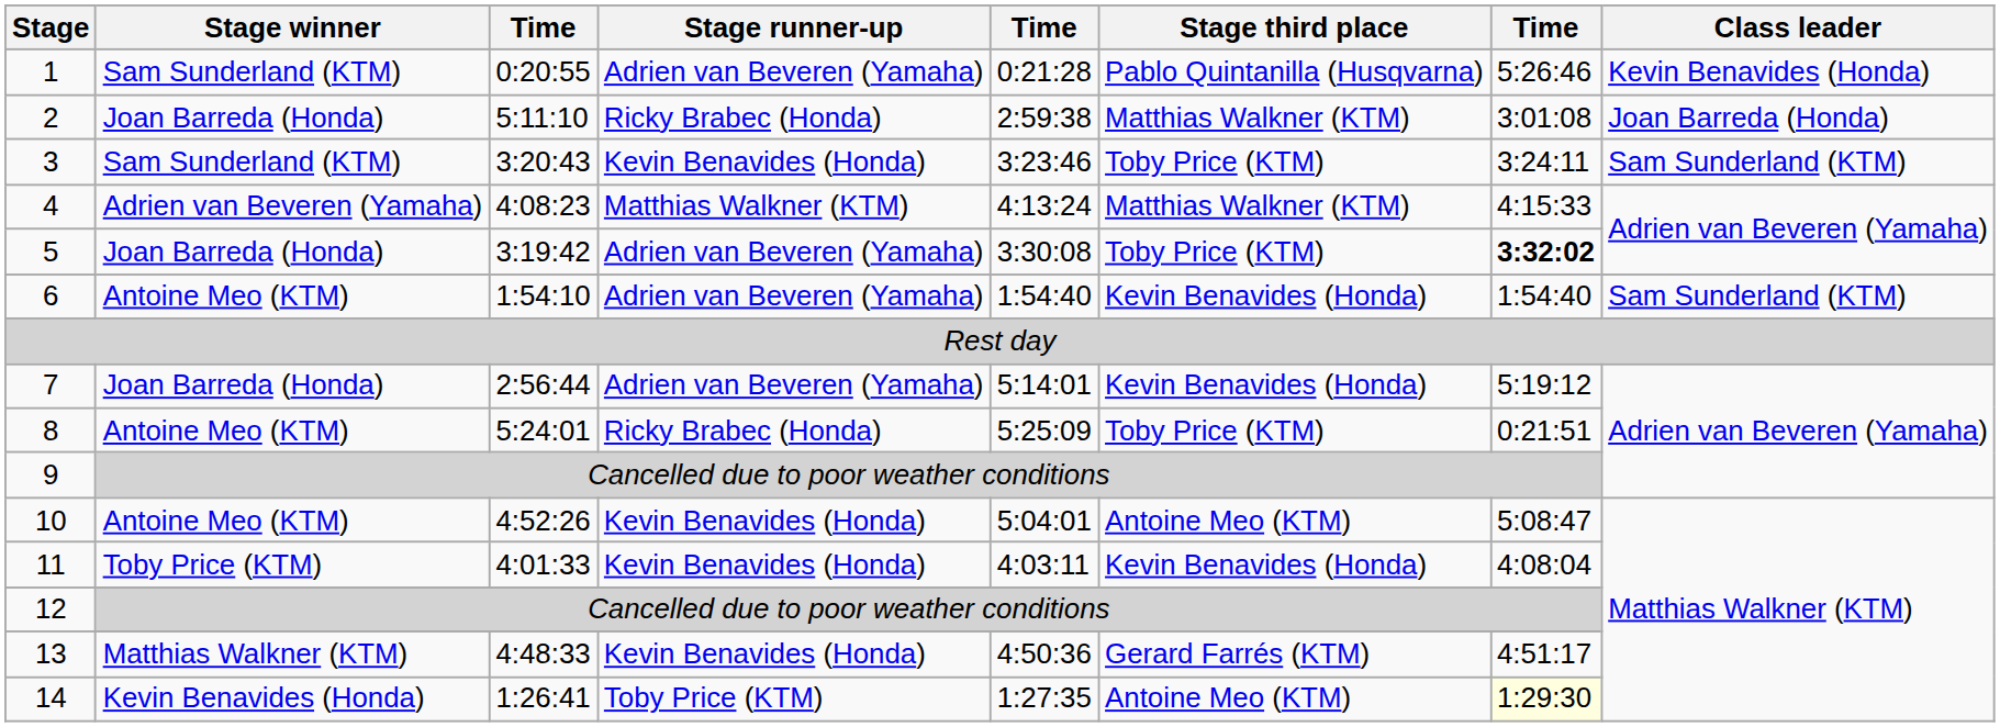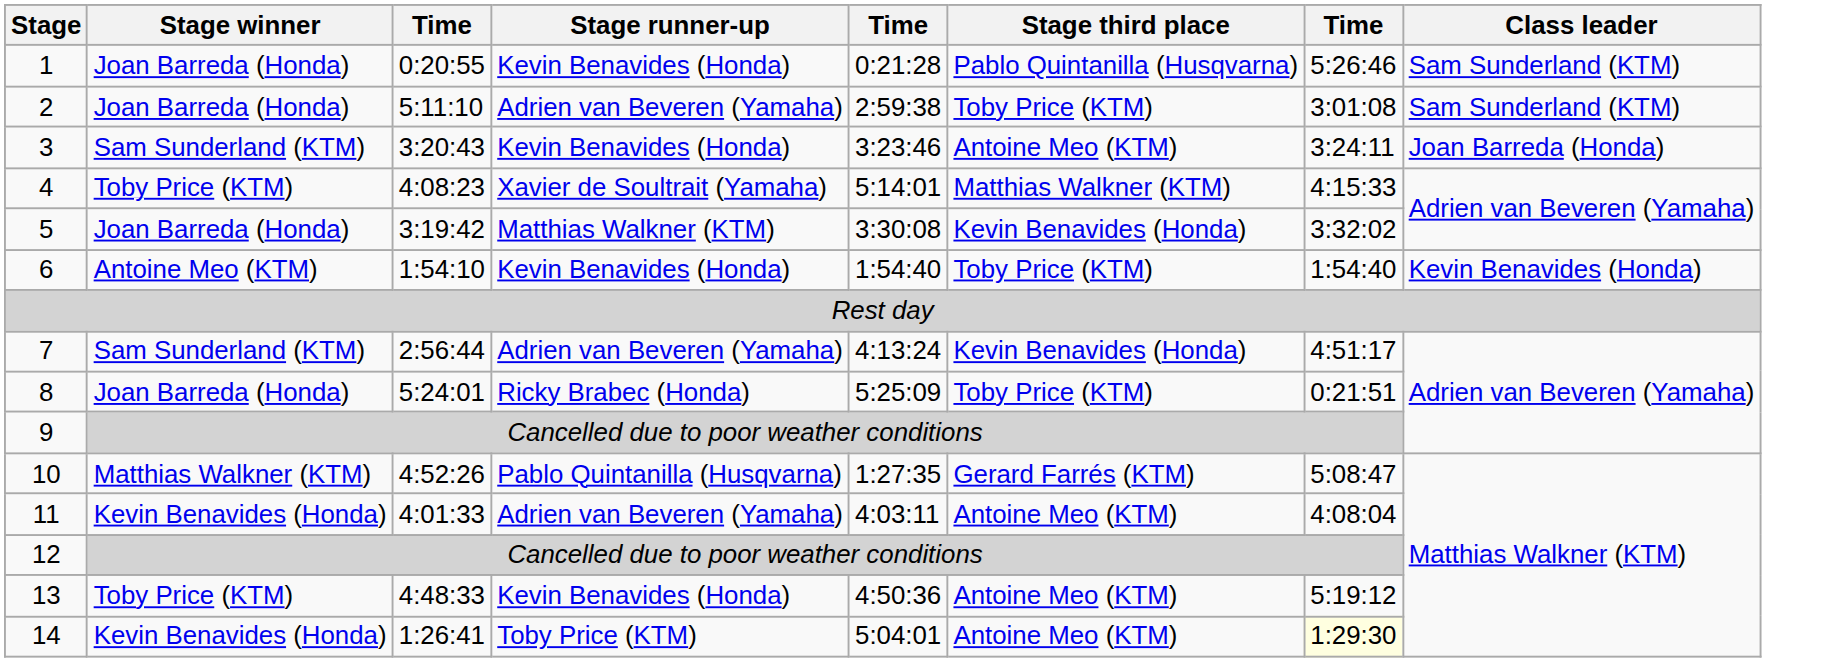 <table class="wikitable" style="font-size:85%">
 <tr>
 <th>Stage</th>
 <th>Stage winner</th>
 <th>Time</th>
 <th>Stage runner-up</th>
 <th>Time</th>
 <th>Stage third place</th>
 <th>Time</th>
 <th>Class leader</th>
 </tr>
 <tr>
 <td align=center>1</td>
-<td> <a href='#'>Sam Sunderland</a> (<a href='#'>KTM</a>)</td>
+<td> <a href='#'>Joan Barreda</a> (<a href='#'>Honda</a>)</td>
 <td>0:20:55</td>
-<td> <a href='#'>Adrien van Beveren</a> (<a href='#'>Yamaha</a>)</td>
+<td> <a href='#'>Kevin Benavides</a> (<a href='#'>Honda</a>)</td>
 <td>0:21:28</td>
 <td> <a href='#'>Pablo Quintanilla</a> (<a href='#'>Husqvarna</a>)</td>
 <td>5:26:46</td>
-<td> <a href='#'>Kevin Benavides</a> (<a href='#'>Honda</a>)</td>
+<td> <a href='#'>Sam Sunderland</a> (<a href='#'>KTM</a>)</td>
 </tr>
 <tr>
 <td align=center>2</td>
 <td> <a href='#'>Joan Barreda</a> (<a href='#'>Honda</a>)</td>
 <td>5:11:10</td>
-<td> <a href='#'>Ricky Brabec</a> (<a href='#'>Honda</a>)</td>
+<td> <a href='#'>Adrien van Beveren</a> (<a href='#'>Yamaha</a>)</td>
 <td>2:59:38</td>
-<td> <a href='#'>Matthias Walkner</a> (<a href='#'>KTM</a>)</td>
+<td> <a href='#'>Toby Price</a> (<a href='#'>KTM</a>)</td>
 <td>3:01:08</td>
-<td> <a href='#'>Joan Barreda</a> (<a href='#'>Honda</a>)</td>
+<td> <a href='#'>Sam Sunderland</a> (<a href='#'>KTM</a>)</td>
 </tr>
 <tr>
 <td align=center>3</td>
 <td> <a href='#'>Sam Sunderland</a> (<a href='#'>KTM</a>)</td>
 <td>3:20:43</td>
 <td> <a href='#'>Kevin Benavides</a> (<a href='#'>Honda</a>)</td>
 <td>3:23:46</td>
-<td> <a href='#'>Toby Price</a> (<a href='#'>KTM</a>)</td>
+<td> <a href='#'>Antoine Meo</a> (<a href='#'>KTM</a>)</td>
 <td>3:24:11</td>
-<td> <a href='#'>Sam Sunderland</a> (<a href='#'>KTM</a>)</td>
+<td> <a href='#'>Joan Barreda</a> (<a href='#'>Honda</a>)</td>
 </tr>
 <tr>
 <td align=center>4</td>
-<td> <a href='#'>Adrien van Beveren</a> (<a href='#'>Yamaha</a>)</td>
+<td> <a href='#'>Toby Price</a> (<a href='#'>KTM</a>)</td>
 <td>4:08:23</td>
-<td> <a href='#'>Matthias Walkner</a> (<a href='#'>KTM</a>)</td>
-<td>4:13:24</td>
+<td> <a href='#'>Xavier de Soultrait</a> (<a href='#'>Yamaha</a>)</td>
+<td>5:14:01</td>
 <td> <a href='#'>Matthias Walkner</a> (<a href='#'>KTM</a>)</td>
 <td>4:15:33</td>
 <td rowspan="2"> <a href='#'>Adrien van Beveren</a> (<a href='#'>Yamaha</a>)</td>
 </tr>
 <tr>
 <td align=center>5</td>
 <td> <a href='#'>Joan Barreda</a> (<a href='#'>Honda</a>)</td>
 <td>3:19:42</td>
-<td> <a href='#'>Adrien van Beveren</a> (<a href='#'>Yamaha</a>)</td>
+<td> <a href='#'>Matthias Walkner</a> (<a href='#'>KTM</a>)</td>
 <td>3:30:08</td>
-<td> <a href='#'>Toby Price</a> (<a href='#'>KTM</a>)</td>
-<td><strong>3:32:02</strong></td>
+<td> <a href='#'>Kevin Benavides</a> (<a href='#'>Honda</a>)</td>
+<td>3:32:02</td>
 </tr>
 <tr>
 <td align=center>6</td>
 <td> <a href='#'>Antoine Meo</a> (<a href='#'>KTM</a>)</td>
 <td>1:54:10</td>
-<td> <a href='#'>Adrien van Beveren</a> (<a href='#'>Yamaha</a>)</td>
+<td> <a href='#'>Kevin Benavides</a> (<a href='#'>Honda</a>)</td>
+<td>1:54:40</td>
+<td> <a href='#'>Toby Price</a> (<a href='#'>KTM</a>)</td>
 <td>1:54:40</td>
 <td> <a href='#'>Kevin Benavides</a> (<a href='#'>Honda</a>)</td>
-<td>1:54:40</td>
-<td> <a href='#'>Sam Sunderland</a> (<a href='#'>KTM</a>)</td>
 </tr>
 <tr>
 <td colspan="8" style="background:lightgrey; text-align:center;"><em>Rest day</em></td>
 </tr>
 <tr>
 <td align=center>7</td>
-<td> <a href='#'>Joan Barreda</a> (<a href='#'>Honda</a>)</td>
+<td> <a href='#'>Sam Sunderland</a> (<a href='#'>KTM</a>)</td>
 <td>2:56:44</td>
 <td> <a href='#'>Adrien van Beveren</a> (<a href='#'>Yamaha</a>)</td>
-<td>5:14:01</td>
+<td>4:13:24</td>
 <td> <a href='#'>Kevin Benavides</a> (<a href='#'>Honda</a>)</td>
-<td>5:19:12</td>
+<td>4:51:17</td>
 <td rowspan="3"> <a href='#'>Adrien van Beveren</a> (<a href='#'>Yamaha</a>)</td>
 </tr>
 <tr>
 <td align=center>8</td>
-<td> <a href='#'>Antoine Meo</a> (<a href='#'>KTM</a>)</td>
+<td> <a href='#'>Joan Barreda</a> (<a href='#'>Honda</a>)</td>
 <td>5:24:01</td>
 <td> <a href='#'>Ricky Brabec</a> (<a href='#'>Honda</a>)</td>
 <td>5:25:09</td>
 <td> <a href='#'>Toby Price</a> (<a href='#'>KTM</a>)</td>
 <td>0:21:51</td>
 </tr>
 <tr>
 <td align=center>9</td>
 <td colspan="6"  style="text-align:center; background:lightgrey;"><em>Cancelled due to poor weather conditions</em></td>
 </tr>
 <tr>
 <td align=center>10</td>
-<td> <a href='#'>Antoine Meo</a> (<a href='#'>KTM</a>)</td>
+<td> <a href='#'>Matthias Walkner</a> (<a href='#'>KTM</a>)</td>
 <td>4:52:26</td>
-<td> <a href='#'>Kevin Benavides</a> (<a href='#'>Honda</a>)</td>
-<td>5:04:01</td>
-<td> <a href='#'>Antoine Meo</a> (<a href='#'>KTM</a>)</td>
+<td> <a href='#'>Pablo Quintanilla</a> (<a href='#'>Husqvarna</a>)</td>
+<td>1:27:35</td>
+<td> <a href='#'>Gerard Farrés</a> (<a href='#'>KTM</a>)</td>
 <td>5:08:47</td>
 <td rowspan="5"> <a href='#'>Matthias Walkner</a> (<a href='#'>KTM</a>)</td>
 </tr>
 <tr>
 <td align=center>11</td>
-<td> <a href='#'>Toby Price</a> (<a href='#'>KTM</a>)</td>
+<td> <a href='#'>Kevin Benavides</a> (<a href='#'>Honda</a>)</td>
 <td>4:01:33</td>
-<td> <a href='#'>Kevin Benavides</a> (<a href='#'>Honda</a>)</td>
+<td> <a href='#'>Adrien van Beveren</a> (<a href='#'>Yamaha</a>)</td>
 <td>4:03:11</td>
-<td> <a href='#'>Kevin Benavides</a> (<a href='#'>Honda</a>)</td>
+<td> <a href='#'>Antoine Meo</a> (<a href='#'>KTM</a>)</td>
 <td>4:08:04</td>
 </tr>
 <tr>
 <td align=center>12</td>
 <td colspan="6"  style="text-align:center; background:lightgrey;"><em>Cancelled due to poor weather conditions</em></td>
 </tr>
 <tr>
 <td align=center>13</td>
-<td> <a href='#'>Matthias Walkner</a> (<a href='#'>KTM</a>)</td>
+<td> <a href='#'>Toby Price</a> (<a href='#'>KTM</a>)</td>
 <td>4:48:33</td>
 <td> <a href='#'>Kevin Benavides</a> (<a href='#'>Honda</a>)</td>
 <td>4:50:36</td>
-<td> <a href='#'>Gerard Farrés</a> (<a href='#'>KTM</a>)</td>
-<td>4:51:17</td>
+<td> <a href='#'>Antoine Meo</a> (<a href='#'>KTM</a>)</td>
+<td>5:19:12</td>
 </tr>
 <tr>
 <td align=center>14</td>
 <td> <a href='#'>Kevin Benavides</a> (<a href='#'>Honda</a>)</td>
 <td>1:26:41</td>
 <td> <a href='#'>Toby Price</a> (<a href='#'>KTM</a>)</td>
-<td>1:27:35</td>
+<td>5:04:01</td>
 <td> <a href='#'>Antoine Meo</a> (<a href='#'>KTM</a>)</td>
 <td style="background: lightyellow;">1:29:30</td>
 </tr>
 </table>
